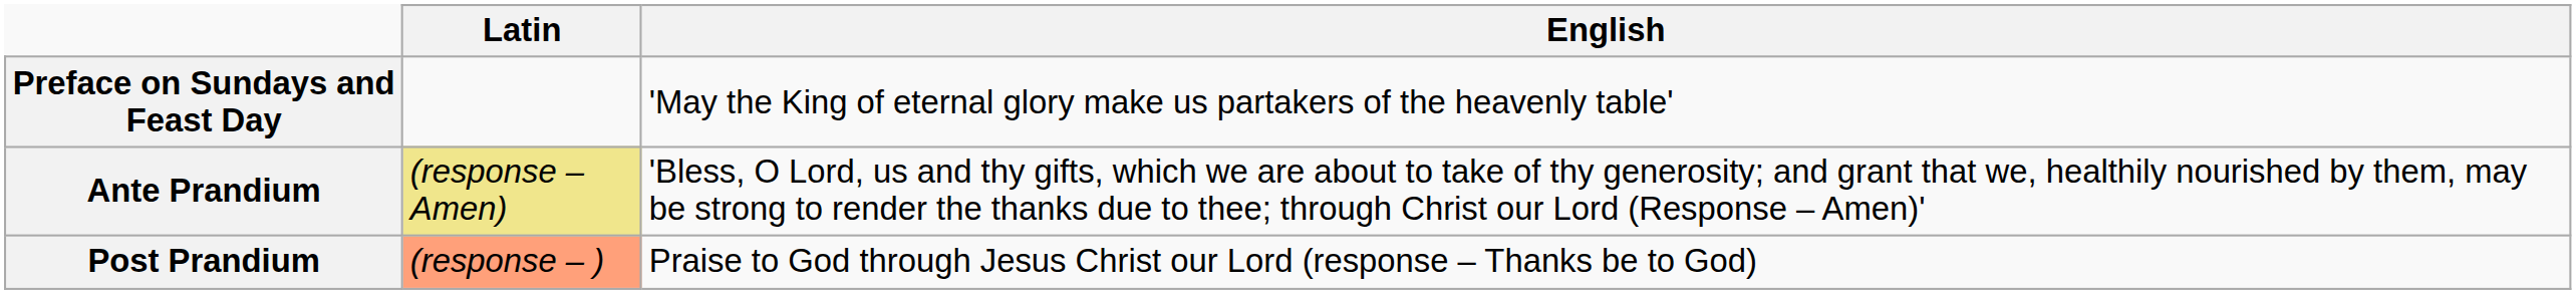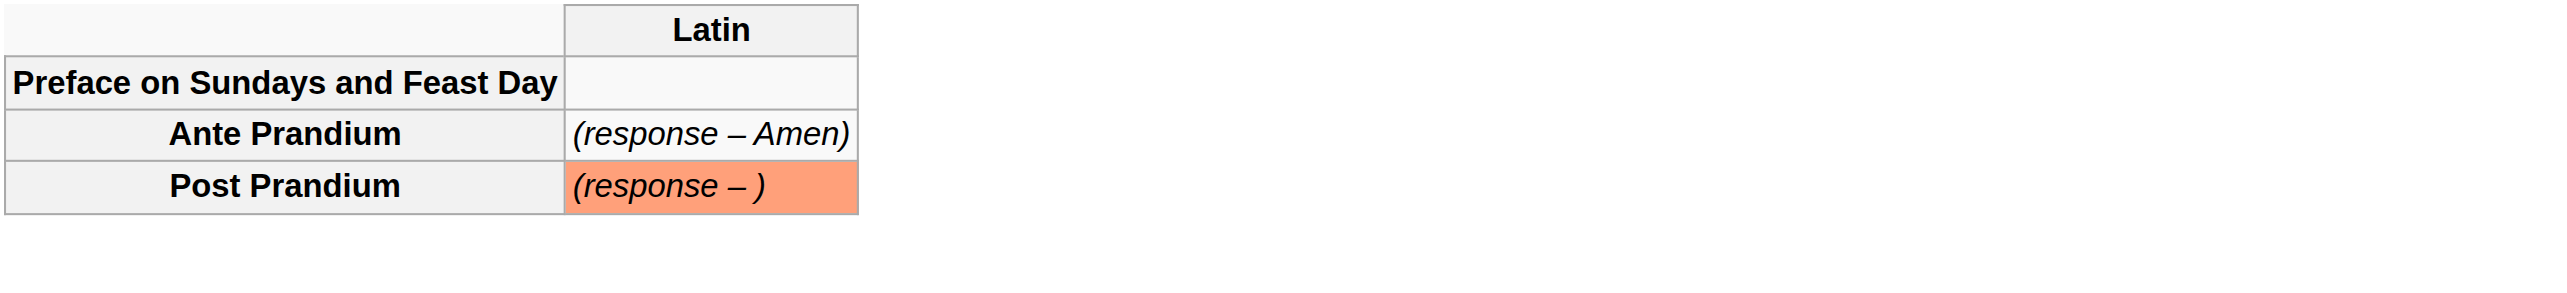 <table class="wikitable" style="border: none;">
 <tr>
 <td style="border: none;"></td>
 <th>Latin</th>
-<th>English</th>
 </tr>
 <tr>
 <th>Preface on Sundays and Feast Day<br></th>
 <td></td>
-<td>'May the King of eternal glory make us partakers of the heavenly table'</td>
 </tr>
 <tr>
 <th>Ante Prandium<br></th>
-<td style="background: khaki;"><em> (response – Amen)</em></td>
-<td>'Bless, O Lord, us and thy gifts, which we are about to take of thy generosity; and grant that we, healthily nourished by them, may be strong to render the thanks due to thee; through Christ our Lord (Response – Amen)'</td>
+<td><em> (response – Amen)</em></td>
 </tr>
 <tr>
 <th>Post Prandium<br></th>
 <td style="background: lightsalmon;"><em> (response – )</em></td>
-<td>Praise to God through Jesus Christ our Lord (response – Thanks be to God)</td>
 </tr>
 </table>
